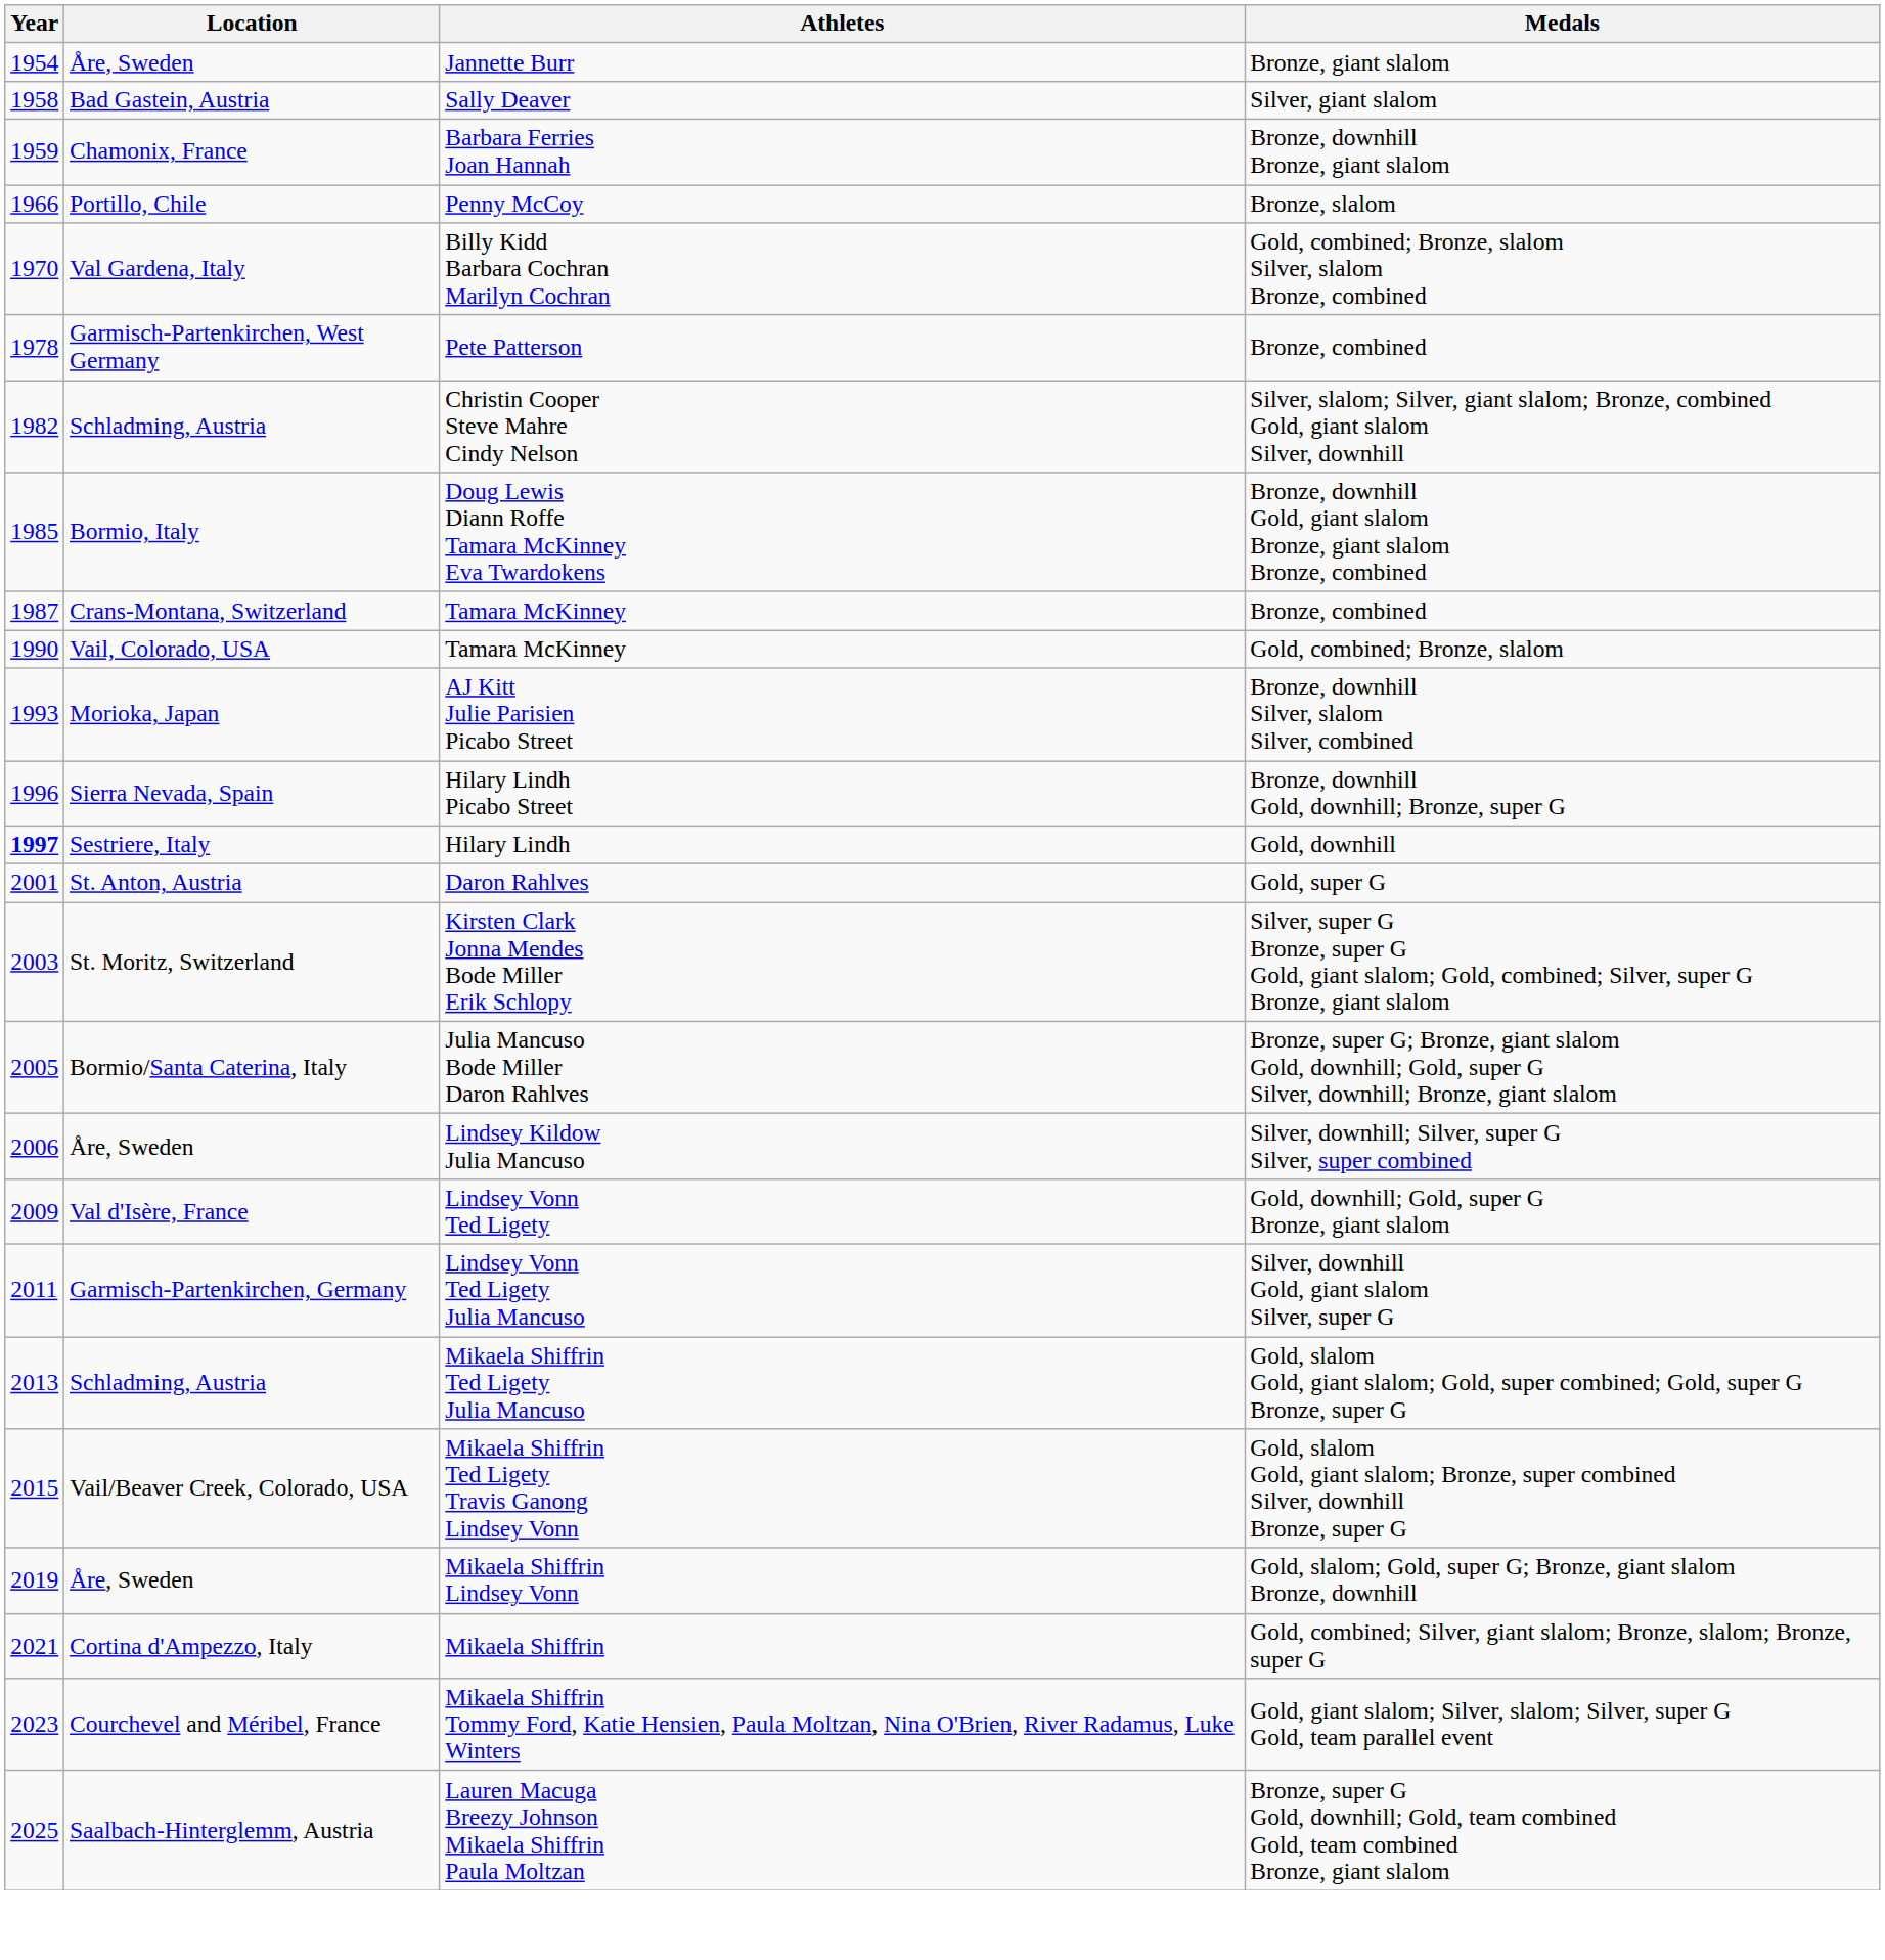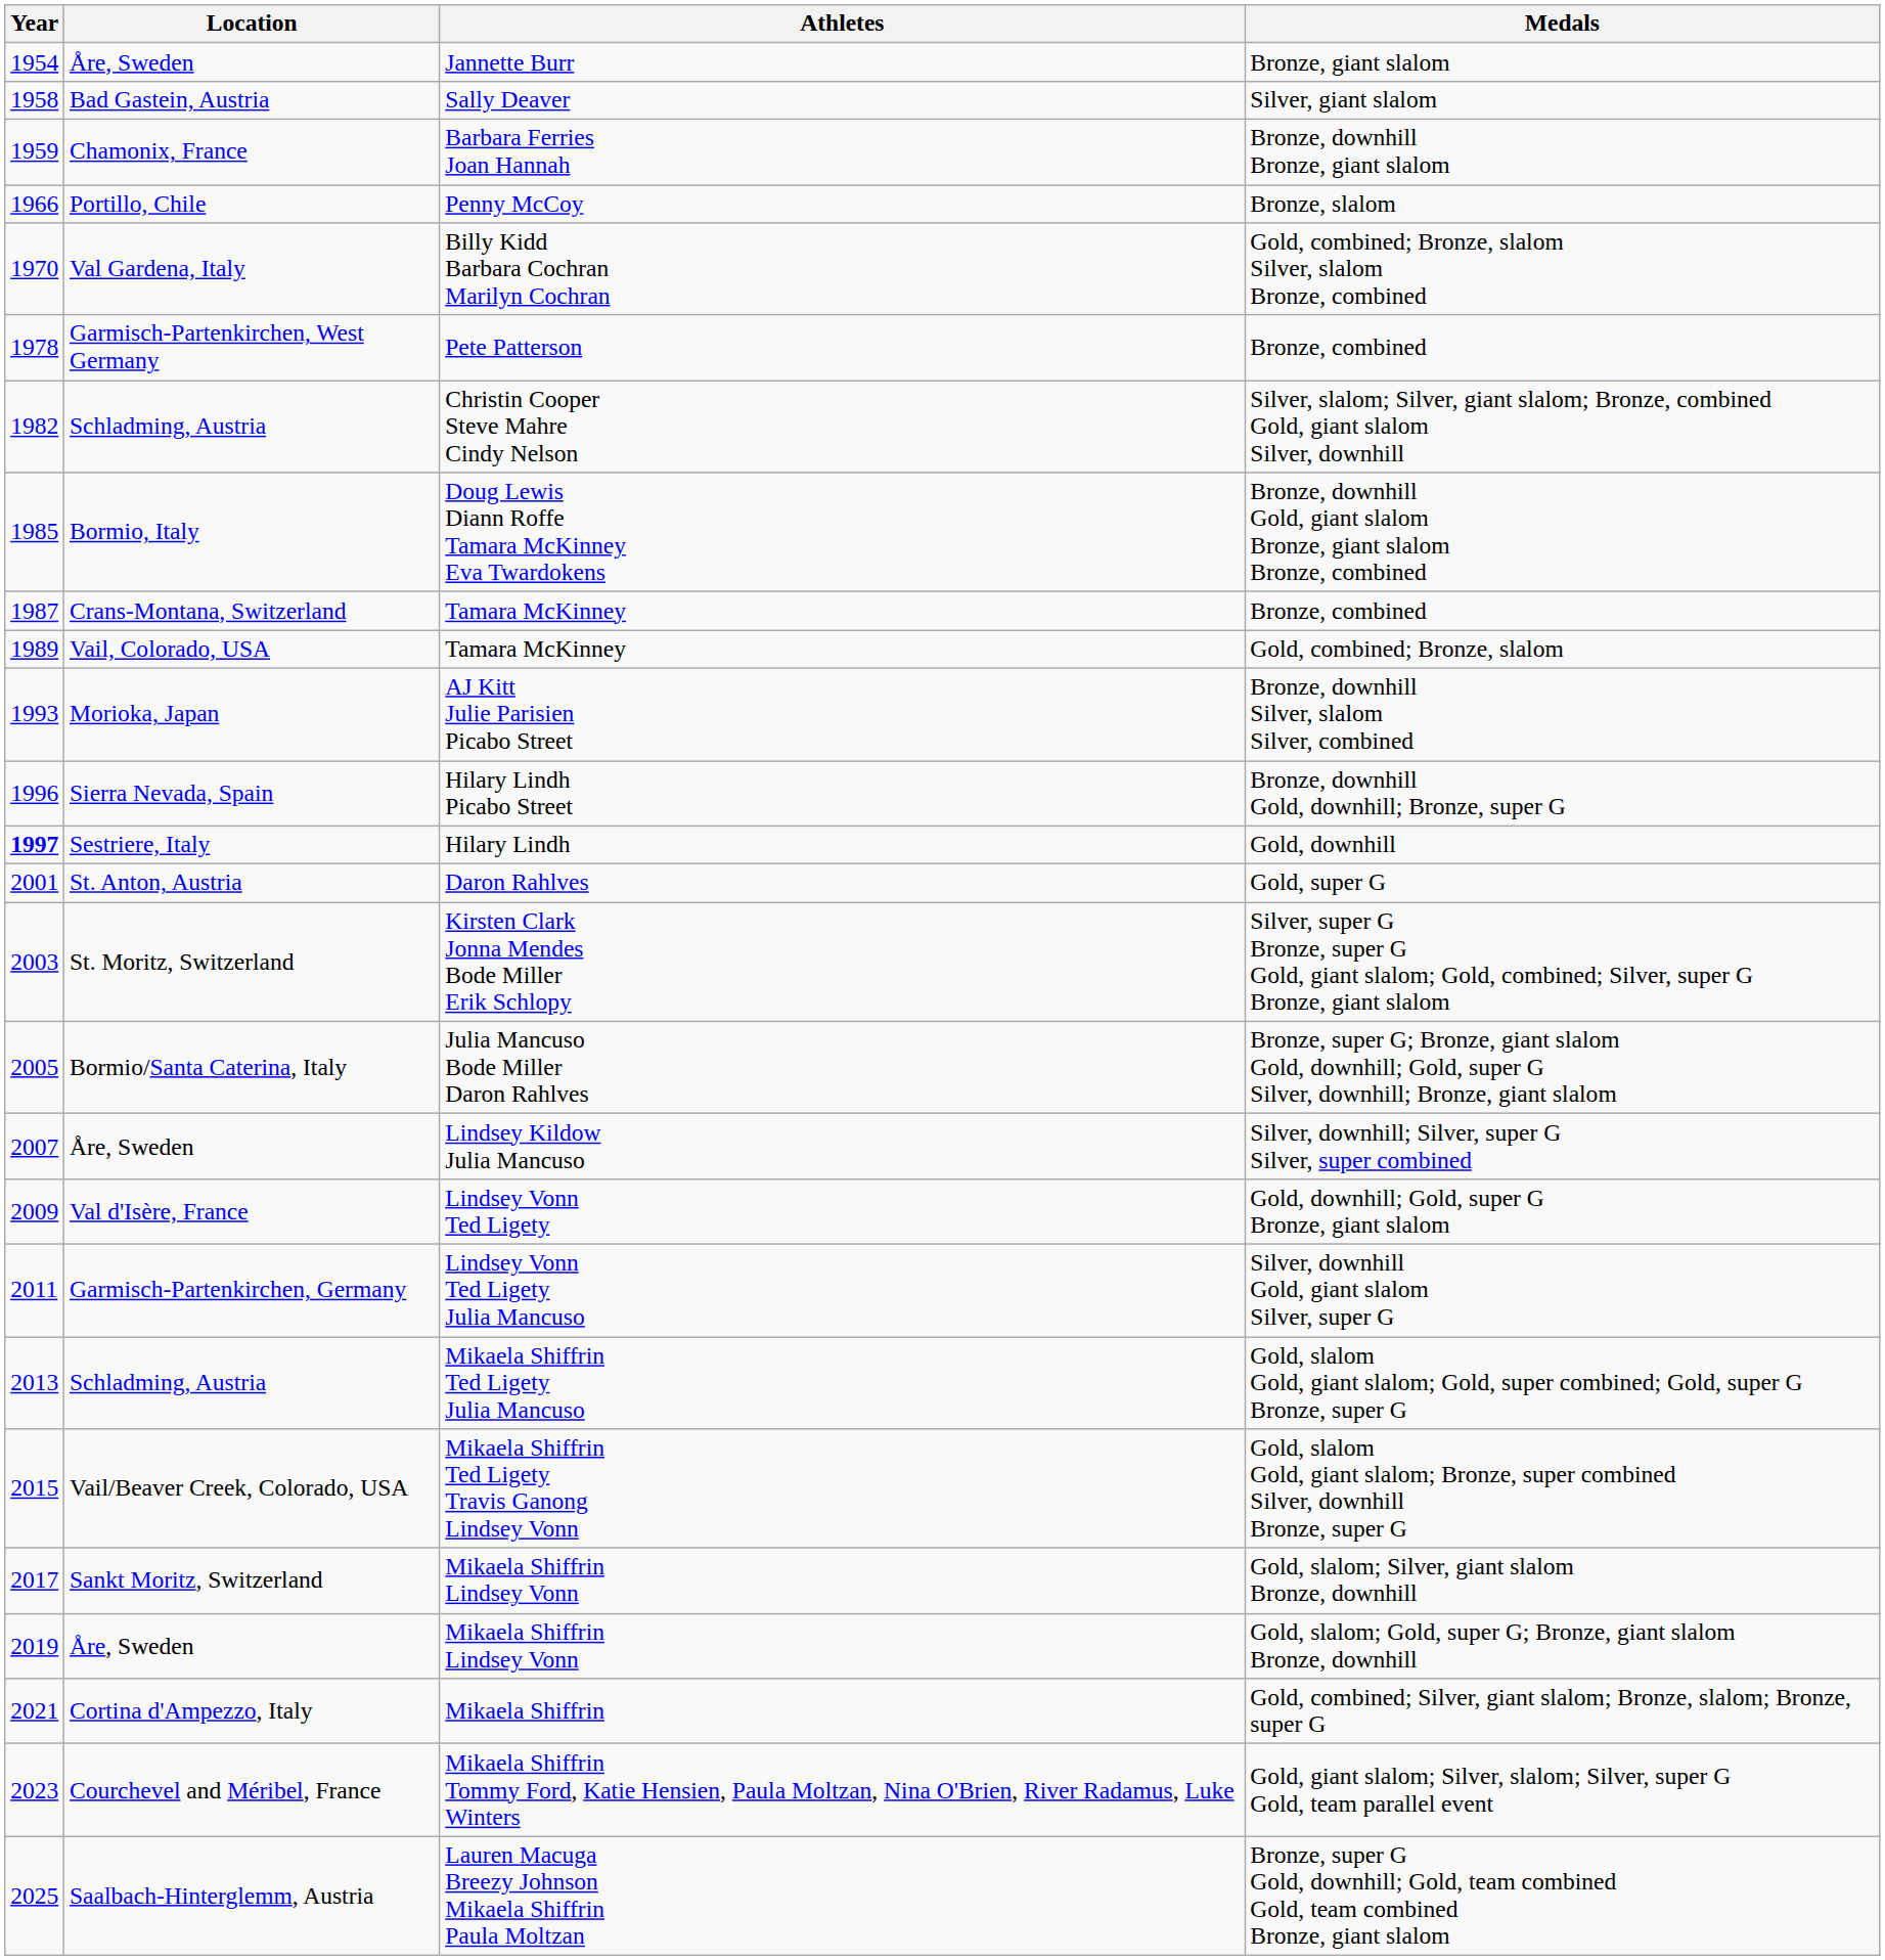 <table class="wikitable">
 <tr>
 <th>Year</th>
 <th>Location</th>
 <th>Athletes</th>
 <th>Medals</th>
 </tr>
 <tr>
 <td><a href='#'>1954</a></td>
 <td> <a href='#'>Åre, Sweden</a></td>
 <td><a href='#'>Jannette Burr</a></td>
 <td>Bronze, giant slalom</td>
 </tr>
 <tr>
 <td><a href='#'>1958</a></td>
 <td> <a href='#'>Bad Gastein, Austria</a></td>
 <td><a href='#'>Sally Deaver</a></td>
 <td>Silver, giant slalom</td>
 </tr>
 <tr>
 <td><a href='#'>1959</a></td>
 <td> <a href='#'>Chamonix, France</a></td>
 <td><a href='#'>Barbara Ferries</a><br><a href='#'>Joan Hannah</a></td>
 <td>Bronze, downhill<br>Bronze, giant slalom</td>
 </tr>
 <tr>
 <td><a href='#'>1966</a></td>
 <td> <a href='#'>Portillo, Chile</a></td>
 <td><a href='#'>Penny McCoy</a></td>
 <td>Bronze, slalom</td>
 </tr>
 <tr>
 <td><a href='#'>1970</a></td>
 <td> <a href='#'>Val Gardena, Italy</a></td>
 <td>Billy Kidd<br>Barbara Cochran<br><a href='#'>Marilyn Cochran</a></td>
 <td>Gold, combined; Bronze, slalom<br>Silver, slalom<br>Bronze, combined</td>
 </tr>
 <tr>
 <td><a href='#'>1978</a></td>
 <td> <a href='#'>Garmisch-Partenkirchen, West Germany</a></td>
 <td><a href='#'>Pete Patterson</a></td>
 <td>Bronze, combined</td>
 </tr>
 <tr>
 <td><a href='#'>1982</a></td>
 <td> <a href='#'>Schladming, Austria</a></td>
 <td>Christin Cooper<br>Steve Mahre<br>Cindy Nelson</td>
 <td>Silver, slalom; Silver, giant slalom; Bronze, combined<br>Gold, giant slalom<br>Silver, downhill</td>
 </tr>
 <tr>
 <td><a href='#'>1985</a></td>
 <td> <a href='#'>Bormio, Italy</a></td>
 <td><a href='#'>Doug Lewis</a><br>Diann Roffe<br><a href='#'>Tamara McKinney</a><br><a href='#'>Eva Twardokens</a></td>
 <td>Bronze, downhill<br>Gold, giant slalom<br>Bronze, giant slalom<br>Bronze, combined</td>
 </tr>
 <tr>
 <td><a href='#'>1987</a></td>
 <td> <a href='#'>Crans-Montana, Switzerland</a></td>
 <td><a href='#'>Tamara McKinney</a></td>
 <td>Bronze, combined</td>
 </tr>
 <tr>
-<td><a href='#'>1990</a></td>
+<td><a href='#'>1989</a></td>
 <td> <a href='#'>Vail, Colorado, USA</a></td>
 <td>Tamara McKinney</td>
 <td>Gold, combined; Bronze, slalom</td>
 </tr>
 <tr>
 <td><a href='#'>1993</a></td>
 <td> <a href='#'>Morioka, Japan</a></td>
 <td><a href='#'>AJ Kitt</a><br><a href='#'>Julie Parisien</a><br>Picabo Street</td>
 <td>Bronze, downhill<br>Silver, slalom<br>Silver, combined</td>
 </tr>
 <tr>
 <td><a href='#'>1996</a></td>
 <td> <a href='#'>Sierra Nevada, Spain</a></td>
 <td>Hilary Lindh<br>Picabo Street</td>
 <td>Bronze, downhill<br>Gold, downhill; Bronze, super G</td>
 </tr>
 <tr>
 <td><strong><a href='#'>1997</a></strong></td>
 <td> <a href='#'>Sestriere, Italy</a></td>
 <td>Hilary Lindh</td>
 <td>Gold, downhill</td>
 </tr>
 <tr>
 <td><a href='#'>2001</a></td>
 <td> <a href='#'>St. Anton, Austria</a></td>
 <td><a href='#'>Daron Rahlves</a></td>
 <td>Gold, super G</td>
 </tr>
 <tr>
 <td><a href='#'>2003</a></td>
 <td> St. Moritz, Switzerland</td>
 <td><a href='#'>Kirsten Clark</a><br><a href='#'>Jonna Mendes</a><br>Bode Miller<br><a href='#'>Erik Schlopy</a></td>
 <td>Silver, super G<br>Bronze, super G<br>Gold, giant slalom; Gold, combined; Silver, super G<br>Bronze, giant slalom</td>
 </tr>
 <tr>
 <td><a href='#'>2005</a></td>
 <td> Bormio/<a href='#'>Santa Caterina</a>, Italy</td>
 <td>Julia Mancuso<br>Bode Miller<br>Daron Rahlves</td>
 <td>Bronze, super G; Bronze, giant slalom<br>Gold, downhill; Gold, super G<br>Silver, downhill; Bronze, giant slalom</td>
 </tr>
 <tr>
-<td><a href='#'>2006</a></td>
+<td><a href='#'>2007</a></td>
 <td> Åre, Sweden</td>
 <td><a href='#'>Lindsey Kildow</a><br>Julia Mancuso</td>
 <td>Silver, downhill; Silver, super G<br>Silver, <a href='#'>super combined</a></td>
 </tr>
 <tr>
 <td><a href='#'>2009</a></td>
 <td> <a href='#'>Val d'Isère, France</a></td>
 <td><a href='#'>Lindsey Vonn</a><br><a href='#'>Ted Ligety</a></td>
 <td>Gold, downhill; Gold, super G<br>Bronze, giant slalom</td>
 </tr>
 <tr>
 <td><a href='#'>2011</a></td>
 <td> <a href='#'>Garmisch-Partenkirchen, Germany</a></td>
 <td><a href='#'>Lindsey Vonn</a><br><a href='#'>Ted Ligety</a><br><a href='#'>Julia Mancuso</a></td>
 <td>Silver, downhill<br>Gold, giant slalom<br>Silver, super G</td>
 </tr>
 <tr>
 <td><a href='#'>2013</a></td>
 <td> <a href='#'>Schladming, Austria</a></td>
 <td><a href='#'>Mikaela Shiffrin</a><br><a href='#'>Ted Ligety</a><br><a href='#'>Julia Mancuso</a></td>
 <td>Gold, slalom<br>Gold, giant slalom; Gold, super combined; Gold, super G<br>Bronze, super G</td>
 </tr>
 <tr>
 <td><a href='#'>2015</a></td>
 <td> Vail/Beaver Creek, Colorado, USA</td>
 <td><a href='#'>Mikaela Shiffrin</a><br><a href='#'>Ted Ligety</a><br><a href='#'>Travis Ganong</a><br><a href='#'>Lindsey Vonn</a></td>
 <td>Gold, slalom<br>Gold, giant slalom; Bronze, super combined<br>Silver, downhill<br>Bronze, super G</td>
 </tr>
 <tr>
+<td><a href='#'>2017</a></td>
+<td> <a href='#'>Sankt Moritz</a>, Switzerland</td>
+<td><a href='#'>Mikaela Shiffrin</a><br><a href='#'>Lindsey Vonn</a></td>
+<td>Gold, slalom; Silver, giant slalom<br>Bronze, downhill</td>
+</tr>
+<tr>
 <td><a href='#'>2019</a></td>
 <td> <a href='#'>Åre</a>, Sweden</td>
 <td><a href='#'>Mikaela Shiffrin</a><br><a href='#'>Lindsey Vonn</a></td>
 <td>Gold, slalom; Gold, super G; Bronze, giant slalom<br>Bronze, downhill</td>
 </tr>
 <tr>
 <td><a href='#'>2021</a></td>
 <td> <a href='#'>Cortina d'Ampezzo</a>, Italy</td>
 <td><a href='#'>Mikaela Shiffrin</a></td>
 <td>Gold, combined; Silver, giant slalom; Bronze, slalom; Bronze, super G</td>
 </tr>
 <tr>
 <td><a href='#'>2023</a></td>
 <td> <a href='#'>Courchevel</a> and <a href='#'>Méribel</a>, France</td>
 <td><a href='#'>Mikaela Shiffrin</a><br><a href='#'>Tommy Ford</a>, <a href='#'>Katie Hensien</a>, <a href='#'>Paula Moltzan</a>, <a href='#'>Nina O'Brien</a>, <a href='#'>River Radamus</a>, <a href='#'>Luke Winters</a></td>
 <td>Gold, giant slalom; Silver, slalom; Silver, super G<br>Gold, team parallel event</td>
 </tr>
 <tr>
 <td><a href='#'>2025</a></td>
 <td> <a href='#'>Saalbach-Hinterglemm</a>, Austria</td>
 <td><a href='#'>Lauren Macuga</a><br><a href='#'>Breezy Johnson</a><br><a href='#'>Mikaela Shiffrin</a><br><a href='#'>Paula Moltzan</a></td>
 <td>Bronze, super G<br>Gold, downhill; Gold, team combined<br>Gold, team combined<br>Bronze, giant slalom</td>
 </tr>
 </table>
